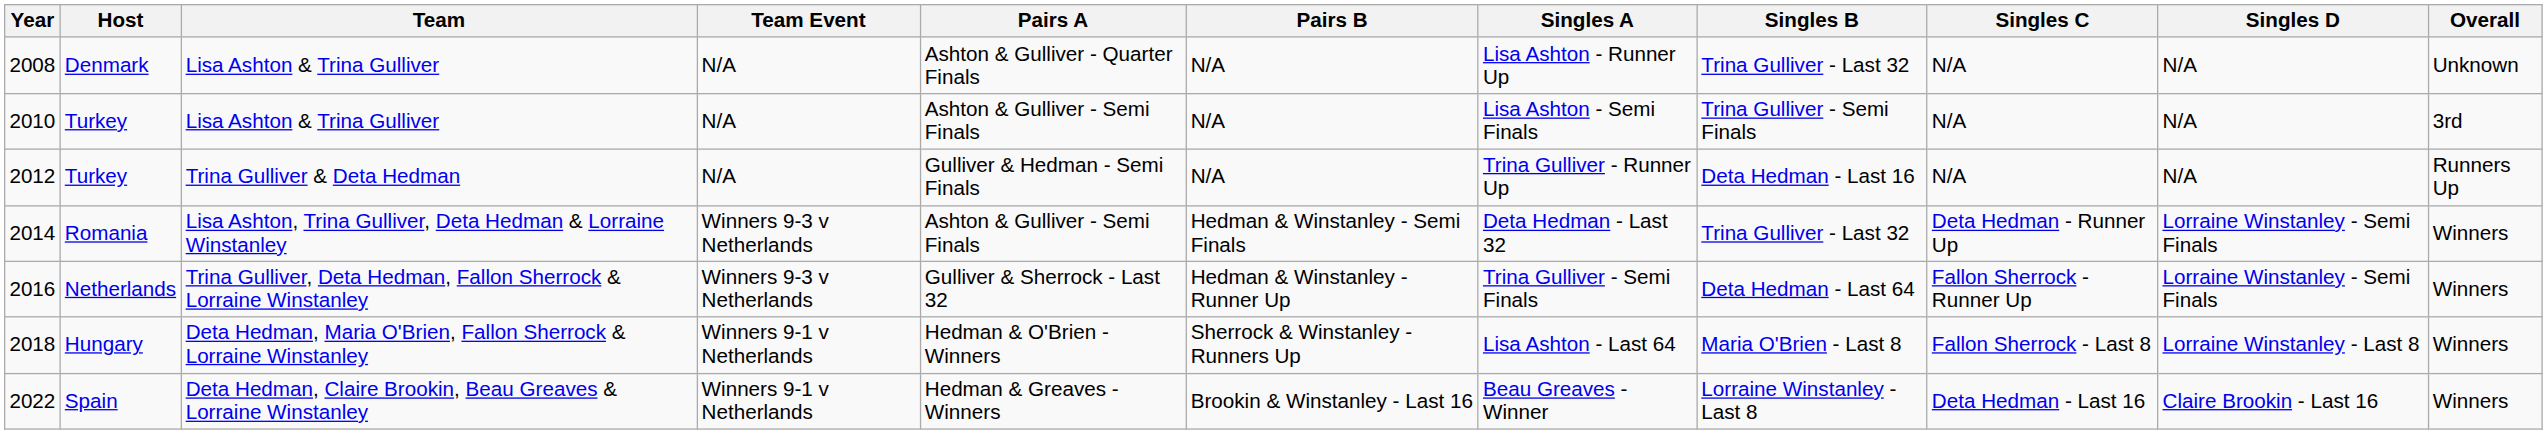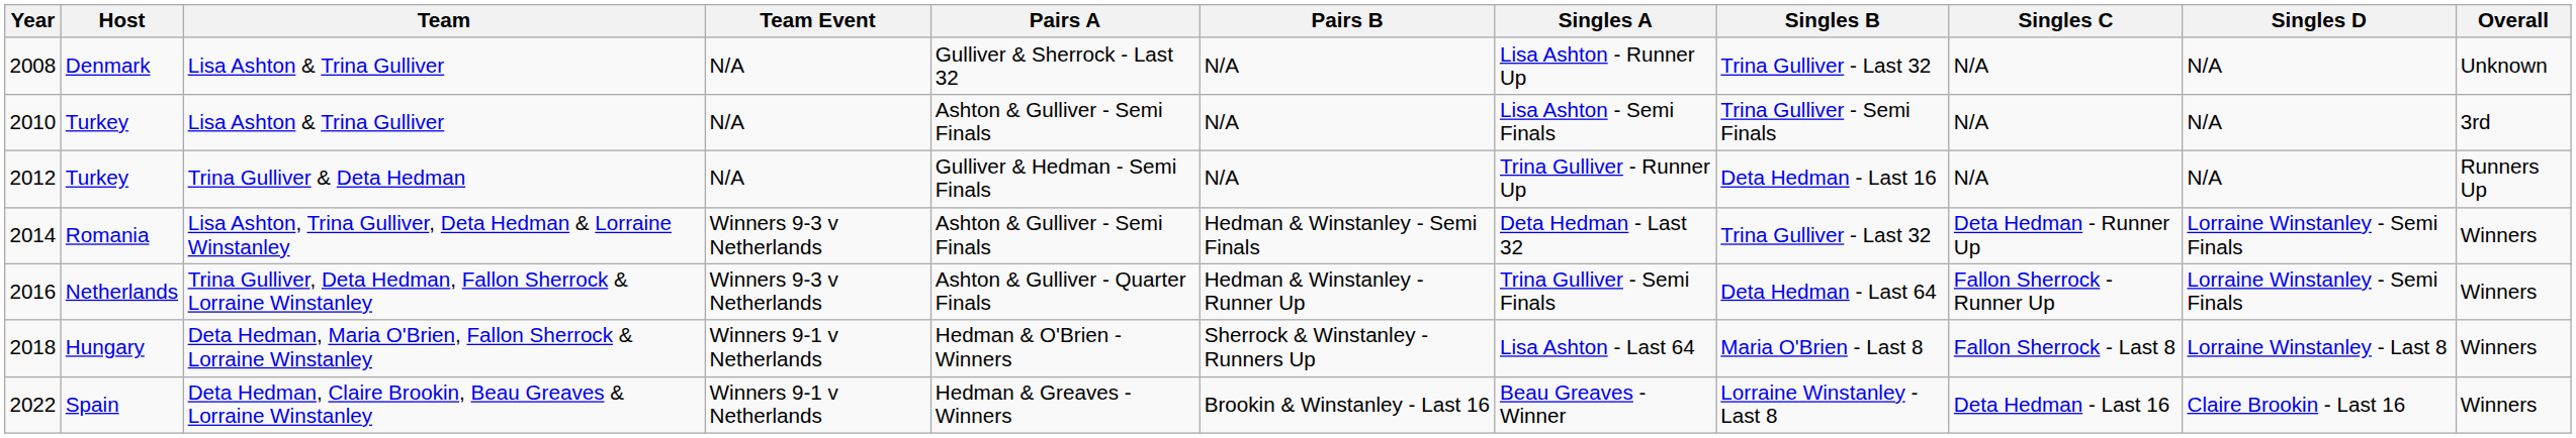 <table class="wikitable">
 <tr>
 <th>Year</th>
 <th>Host</th>
 <th>Team</th>
 <th>Team Event</th>
 <th>Pairs A</th>
 <th>Pairs B</th>
 <th>Singles A</th>
 <th>Singles B</th>
 <th>Singles C</th>
 <th>Singles D</th>
 <th>Overall</th>
 </tr>
 <tr>
 <td>2008</td>
 <td><a href='#'>Denmark</a></td>
 <td><a href='#'>Lisa Ashton</a> & <a href='#'>Trina Gulliver</a></td>
 <td>N/A</td>
-<td>Ashton & Gulliver - Quarter Finals</td>
+<td>Gulliver & Sherrock - Last 32</td>
 <td>N/A</td>
 <td><a href='#'>Lisa Ashton</a> - Runner Up</td>
 <td><a href='#'>Trina Gulliver</a> - Last 32</td>
 <td>N/A</td>
 <td>N/A</td>
 <td>Unknown</td>
 </tr>
 <tr>
 <td>2010</td>
 <td><a href='#'>Turkey</a></td>
 <td><a href='#'>Lisa Ashton</a> & <a href='#'>Trina Gulliver</a></td>
 <td>N/A</td>
 <td>Ashton & Gulliver - Semi Finals</td>
 <td>N/A</td>
 <td><a href='#'>Lisa Ashton</a> - Semi Finals</td>
 <td><a href='#'>Trina Gulliver</a> - Semi Finals</td>
 <td>N/A</td>
 <td>N/A</td>
 <td>3rd</td>
 </tr>
 <tr>
 <td>2012</td>
 <td><a href='#'>Turkey</a></td>
 <td><a href='#'>Trina Gulliver</a> & <a href='#'>Deta Hedman</a></td>
 <td>N/A</td>
 <td>Gulliver & Hedman - Semi Finals</td>
 <td>N/A</td>
 <td><a href='#'>Trina Gulliver</a> - Runner Up</td>
 <td><a href='#'>Deta Hedman</a> - Last 16</td>
 <td>N/A</td>
 <td>N/A</td>
 <td>Runners Up</td>
 </tr>
 <tr>
 <td>2014</td>
 <td><a href='#'>Romania</a></td>
 <td><a href='#'>Lisa Ashton</a>, <a href='#'>Trina Gulliver</a>, <a href='#'>Deta Hedman</a> & <a href='#'>Lorraine Winstanley</a></td>
 <td>Winners 9-3 v Netherlands</td>
 <td>Ashton & Gulliver - Semi Finals</td>
 <td>Hedman & Winstanley - Semi Finals</td>
 <td><a href='#'>Deta Hedman</a> - Last 32</td>
 <td><a href='#'>Trina Gulliver</a> - Last 32</td>
 <td><a href='#'>Deta Hedman</a> - Runner Up</td>
 <td><a href='#'>Lorraine Winstanley</a> - Semi Finals</td>
 <td>Winners</td>
 </tr>
 <tr>
 <td>2016</td>
 <td><a href='#'>Netherlands</a></td>
 <td><a href='#'>Trina Gulliver</a>, <a href='#'>Deta Hedman</a>, <a href='#'>Fallon Sherrock</a> & <a href='#'>Lorraine Winstanley</a></td>
 <td>Winners 9-3 v Netherlands</td>
-<td>Gulliver & Sherrock - Last 32</td>
+<td>Ashton & Gulliver - Quarter Finals</td>
 <td>Hedman & Winstanley - Runner Up</td>
 <td><a href='#'>Trina Gulliver</a> - Semi Finals</td>
 <td><a href='#'>Deta Hedman</a> - Last 64</td>
 <td><a href='#'>Fallon Sherrock</a> - Runner Up</td>
 <td><a href='#'>Lorraine Winstanley</a> - Semi Finals</td>
 <td>Winners</td>
 </tr>
 <tr>
 <td>2018</td>
 <td><a href='#'>Hungary</a></td>
 <td><a href='#'>Deta Hedman</a>, <a href='#'>Maria O'Brien</a>, <a href='#'>Fallon Sherrock</a> & <a href='#'>Lorraine Winstanley</a></td>
 <td>Winners 9-1 v Netherlands</td>
 <td>Hedman & O'Brien - Winners</td>
 <td>Sherrock & Winstanley - Runners Up</td>
 <td><a href='#'>Lisa Ashton</a> - Last 64</td>
 <td><a href='#'>Maria O'Brien</a> - Last 8</td>
 <td><a href='#'>Fallon Sherrock</a> - Last 8</td>
 <td><a href='#'>Lorraine Winstanley</a> - Last 8</td>
 <td>Winners</td>
 </tr>
 <tr>
 <td>2022</td>
 <td><a href='#'>Spain</a></td>
 <td><a href='#'>Deta Hedman</a>, <a href='#'>Claire Brookin</a>, <a href='#'>Beau Greaves</a> & <a href='#'>Lorraine Winstanley</a></td>
 <td>Winners 9-1 v Netherlands</td>
 <td>Hedman & Greaves - Winners</td>
 <td>Brookin & Winstanley - Last 16</td>
 <td><a href='#'>Beau Greaves</a> - Winner</td>
 <td><a href='#'>Lorraine Winstanley</a> - Last 8</td>
 <td><a href='#'>Deta Hedman</a> - Last 16</td>
 <td><a href='#'>Claire Brookin</a> - Last 16</td>
 <td>Winners</td>
 </tr>
 </table>
